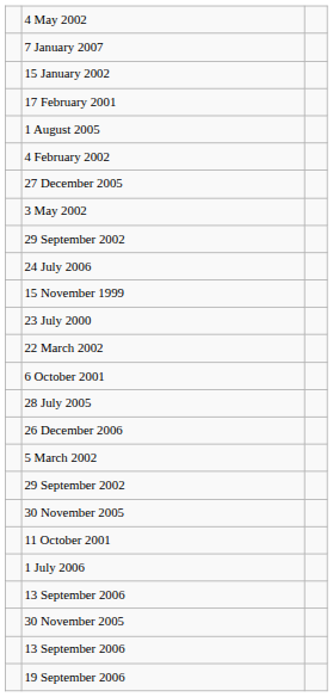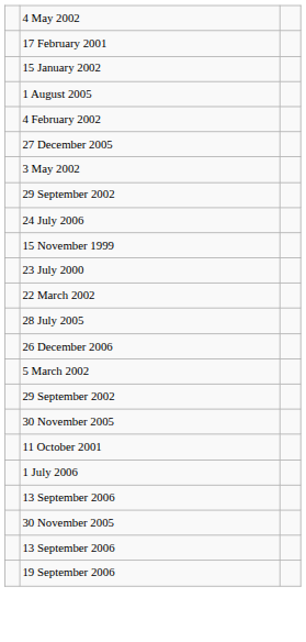 <table class="wikitable" style="font-size: 89%; float: left; width: 25em; margin-right: 1em; line-height: 1.65em !important; height: 675px;">
 <tr>
 <td></td>
 <td>4 May 2002</td>
 <td> </td>
 </tr>
 <tr>
 <td></td>
-<td>7 January 2007</td>
+<td>17 February 2001</td>
 <td> </td>
 </tr>
 <tr>
 <td></td>
 <td>15 January 2002</td>
-<td> </td>
-</tr>
-<tr>
-<td></td>
-<td>17 February 2001</td>
 <td> </td>
 </tr>
 <tr>
 <td></td>
 <td>1 August 2005</td>
 <td> </td>
 </tr>
 <tr>
 <td></td>
 <td>4 February 2002</td>
 <td> </td>
 </tr>
 <tr>
 <td></td>
 <td>27 December 2005</td>
 <td> </td>
 </tr>
 <tr>
 <td></td>
 <td>3 May 2002</td>
 <td> </td>
 </tr>
 <tr>
 <td></td>
 <td>29 September 2002</td>
 <td> </td>
 </tr>
 <tr>
 <td></td>
 <td>24 July 2006</td>
 <td> </td>
 </tr>
 <tr>
 <td></td>
 <td>15 November 1999</td>
 <td> </td>
 </tr>
 <tr>
 <td></td>
 <td>23 July 2000</td>
 <td> </td>
 </tr>
 <tr>
 <td></td>
 <td>22 March 2002</td>
-<td> </td>
-</tr>
-<tr>
-<td></td>
-<td>6 October 2001</td>
 <td> </td>
 </tr>
 <tr>
 <td></td>
 <td>28 July 2005</td>
 <td> </td>
 </tr>
 <tr>
 <td></td>
 <td>26 December 2006</td>
 <td> </td>
 </tr>
 <tr>
 <td></td>
 <td>5 March 2002</td>
 <td> </td>
 </tr>
 <tr>
 <td></td>
 <td>29 September 2002</td>
 <td> </td>
 </tr>
 <tr>
 <td></td>
 <td>30 November 2005</td>
 <td> </td>
 </tr>
 <tr>
 <td></td>
 <td>11 October 2001</td>
 <td> </td>
 </tr>
 <tr>
 <td></td>
 <td>1 July 2006</td>
 <td> </td>
 </tr>
 <tr>
 <td></td>
 <td>13 September 2006</td>
 <td> </td>
 </tr>
 <tr>
 <td></td>
 <td>30 November 2005</td>
 <td> </td>
 </tr>
 <tr>
 <td></td>
 <td>13 September 2006</td>
 <td> </td>
 </tr>
 <tr>
 <td></td>
 <td>19 September 2006</td>
 <td> </td>
 </tr>
 </table>
